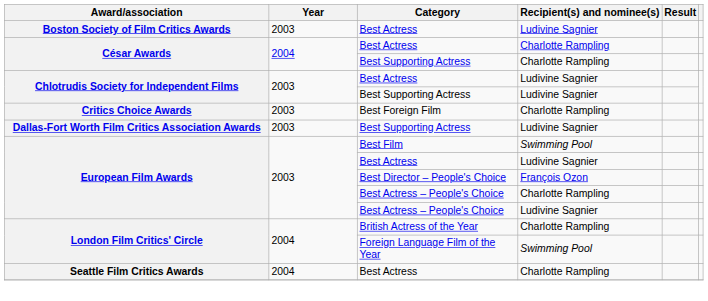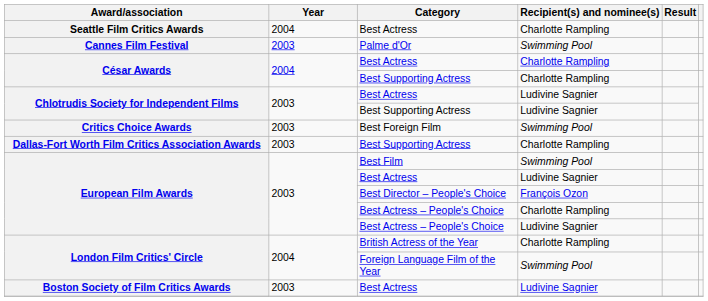 <table class="wikitable plainrowheaders sortable">
 <tr>
 <th scope="col" style="width:25em;">Award/association</th>
 <th scope="col" style="width:8em;">Year</th>
 <th scope="col" style="width:15em;">Category</th>
 <th scope="col">Recipient(s) and nominee(s)</th>
 <th scope="col">Result</th>
 <th scope="col" class="unsortable"></th>
 </tr>
 <tr>
-<th scope="row"><a href='#'>Boston Society of Film Critics Awards</a></th>
-<td>2003</td>
-<td><a href='#'>Best Actress</a></td>
-<td><a href='#'>Ludivine Sagnier</a></td>
+<th scope="row">Seattle Film Critics Awards</th>
+<td>2004</td>
+<td>Best Actress</td>
+<td>Charlotte Rampling</td>
+<td></td>
+<td style="text-align:center;"></td>
+</tr>
+<tr>
+<th scope="row"><a href='#'>Cannes Film Festival</a></th>
+<td><a href='#'>2003</a></td>
+<td><a href='#'>Palme d'Or</a></td>
+<td><em>Swimming Pool</em></td>
 <td></td>
 <td style="text-align:center;"></td>
 </tr>
 <tr>
 <th scope="row" rowspan="2"><a href='#'>César Awards</a></th>
 <td rowspan="2"><a href='#'>2004</a></td>
 <td><a href='#'>Best Actress</a></td>
 <td><a href='#'>Charlotte Rampling</a></td>
 <td></td>
 <td style="text-align:center;"></td>
 </tr>
 <tr>
 <td><a href='#'>Best Supporting Actress</a></td>
 <td>Charlotte Rampling</td>
 <td></td>
 <td style="text-align:center;"></td>
 </tr>
 <tr>
 <th scope="row" rowspan="2"><a href='#'>Chlotrudis Society for Independent Films</a></th>
 <td rowspan="2">2003</td>
 <td><a href='#'>Best Actress</a></td>
 <td>Ludivine Sagnier</td>
 <td></td>
 <td style="text-align:center;" rowspan="2"></td>
 </tr>
 <tr>
 <td>Best Supporting Actress</td>
 <td>Ludivine Sagnier</td>
 <td></td>
 </tr>
 <tr>
 <th scope="row"><a href='#'>Critics Choice Awards</a></th>
 <td>2003</td>
 <td>Best Foreign Film</td>
-<td>Charlotte Rampling</td>
+<td><em>Swimming Pool</em></td>
 <td></td>
 <td style="text-align:center;"></td>
 </tr>
 <tr>
 <th scope="row"><a href='#'>Dallas-Fort Worth Film Critics Association Awards</a></th>
 <td>2003</td>
 <td><a href='#'>Best Supporting Actress</a></td>
-<td>Ludivine Sagnier</td>
+<td>Charlotte Rampling</td>
 <td></td>
 <td style="text-align:center;"></td>
 </tr>
 <tr>
 <th scope="row" rowspan="5"><a href='#'>European Film Awards</a></th>
 <td rowspan="5">2003</td>
 <td><a href='#'>Best Film</a></td>
 <td><em>Swimming Pool</em></td>
 <td></td>
 <td style="text-align:center;"></td>
 </tr>
 <tr>
 <td><a href='#'>Best Actress</a></td>
 <td>Ludivine Sagnier</td>
 <td></td>
 <td style="text-align:center;"></td>
 </tr>
 <tr>
 <td><a href='#'>Best Director – People's Choice</a></td>
 <td><a href='#'>François Ozon</a></td>
 <td></td>
 <td style="text-align:center;"></td>
 </tr>
 <tr>
 <td><a href='#'>Best Actress – People's Choice</a></td>
 <td>Charlotte Rampling</td>
 <td></td>
 <td style="text-align:center;"></td>
 </tr>
 <tr>
 <td><a href='#'>Best Actress – People's Choice</a></td>
 <td>Ludivine Sagnier</td>
 <td></td>
 <td style="text-align:center;"></td>
 </tr>
 <tr>
 <th scope="row" rowspan="2"><a href='#'>London Film Critics' Circle</a></th>
 <td rowspan="2">2004</td>
 <td><a href='#'>British Actress of the Year</a></td>
 <td>Charlotte Rampling</td>
 <td></td>
 <td style="text-align:center;"></td>
 </tr>
 <tr>
 <td><a href='#'>Foreign Language Film of the Year</a></td>
 <td><em>Swimming Pool</em></td>
 <td></td>
 <td style="text-align:center;"></td>
 </tr>
 <tr>
-<th scope="row">Seattle Film Critics Awards</th>
-<td>2004</td>
-<td>Best Actress</td>
-<td>Charlotte Rampling</td>
+<th scope="row"><a href='#'>Boston Society of Film Critics Awards</a></th>
+<td>2003</td>
+<td><a href='#'>Best Actress</a></td>
+<td><a href='#'>Ludivine Sagnier</a></td>
 <td></td>
 <td style="text-align:center;"></td>
 </tr>
 <tr>
 </tr>
 </table>
